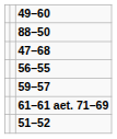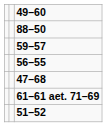 <table class="wikitable">
 <tr>
 <td></td>
 <td></td>
 <td><strong>49–60</strong></td>
 </tr>
 <tr>
 <td></td>
 <td></td>
 <td><strong>88–50</strong></td>
 </tr>
 <tr>
 <td></td>
 <td></td>
-<td><strong>47–68</strong></td>
+<td><strong>59–57</strong></td>
 </tr>
 <tr>
 <td></td>
 <td></td>
 <td><strong>56–55</strong></td>
 </tr>
 <tr>
 <td></td>
 <td></td>
-<td><strong>59–57</strong></td>
+<td><strong>47–68</strong></td>
 </tr>
 <tr>
 <td></td>
 <td></td>
 <td><strong>61–61 aet. 71–69</strong></td>
 </tr>
 <tr>
 <td></td>
 <td></td>
 <td><strong>51–52</strong></td>
 </tr>
 </table>
